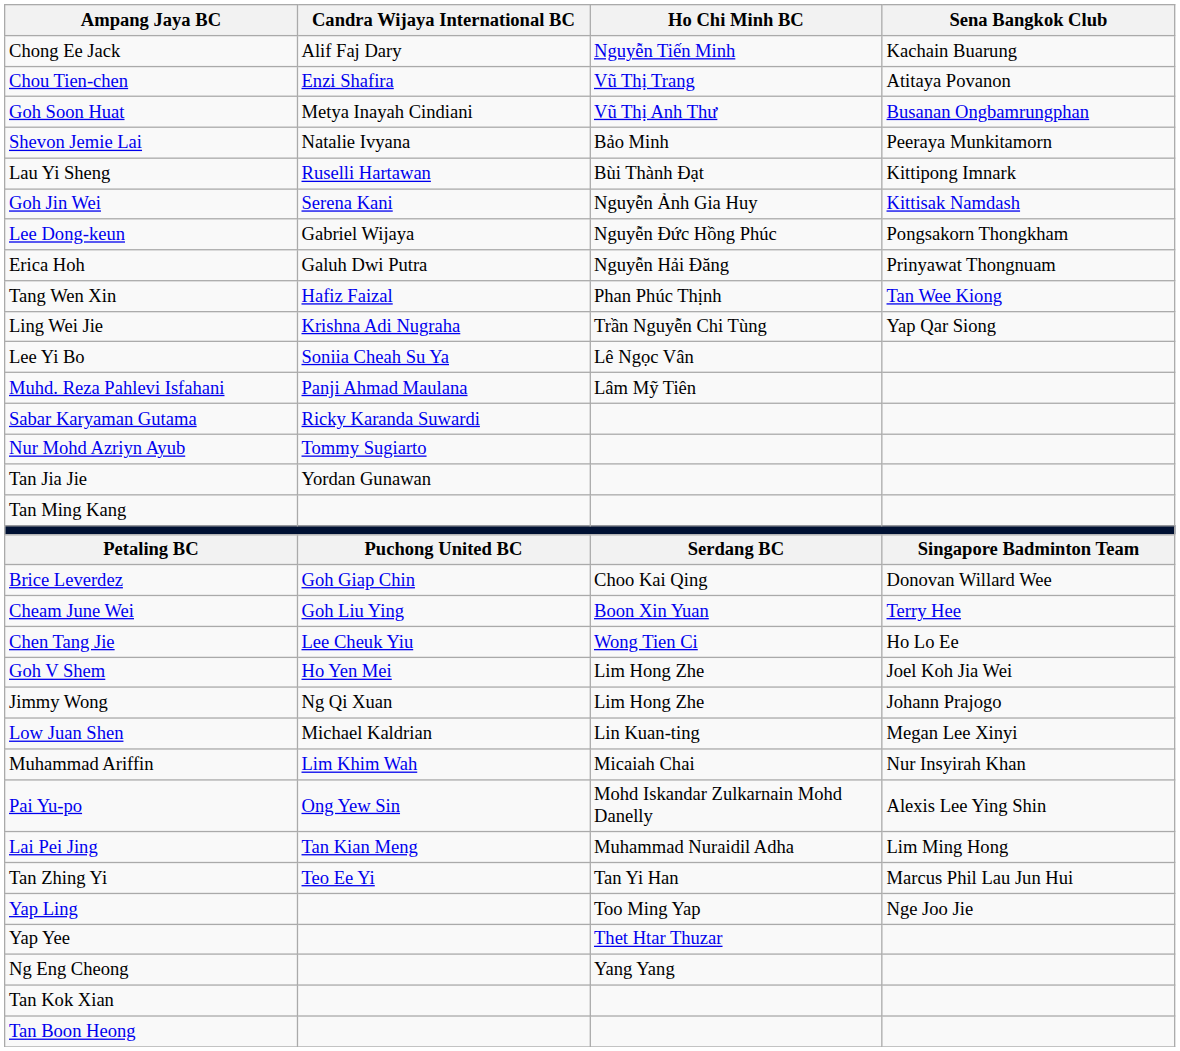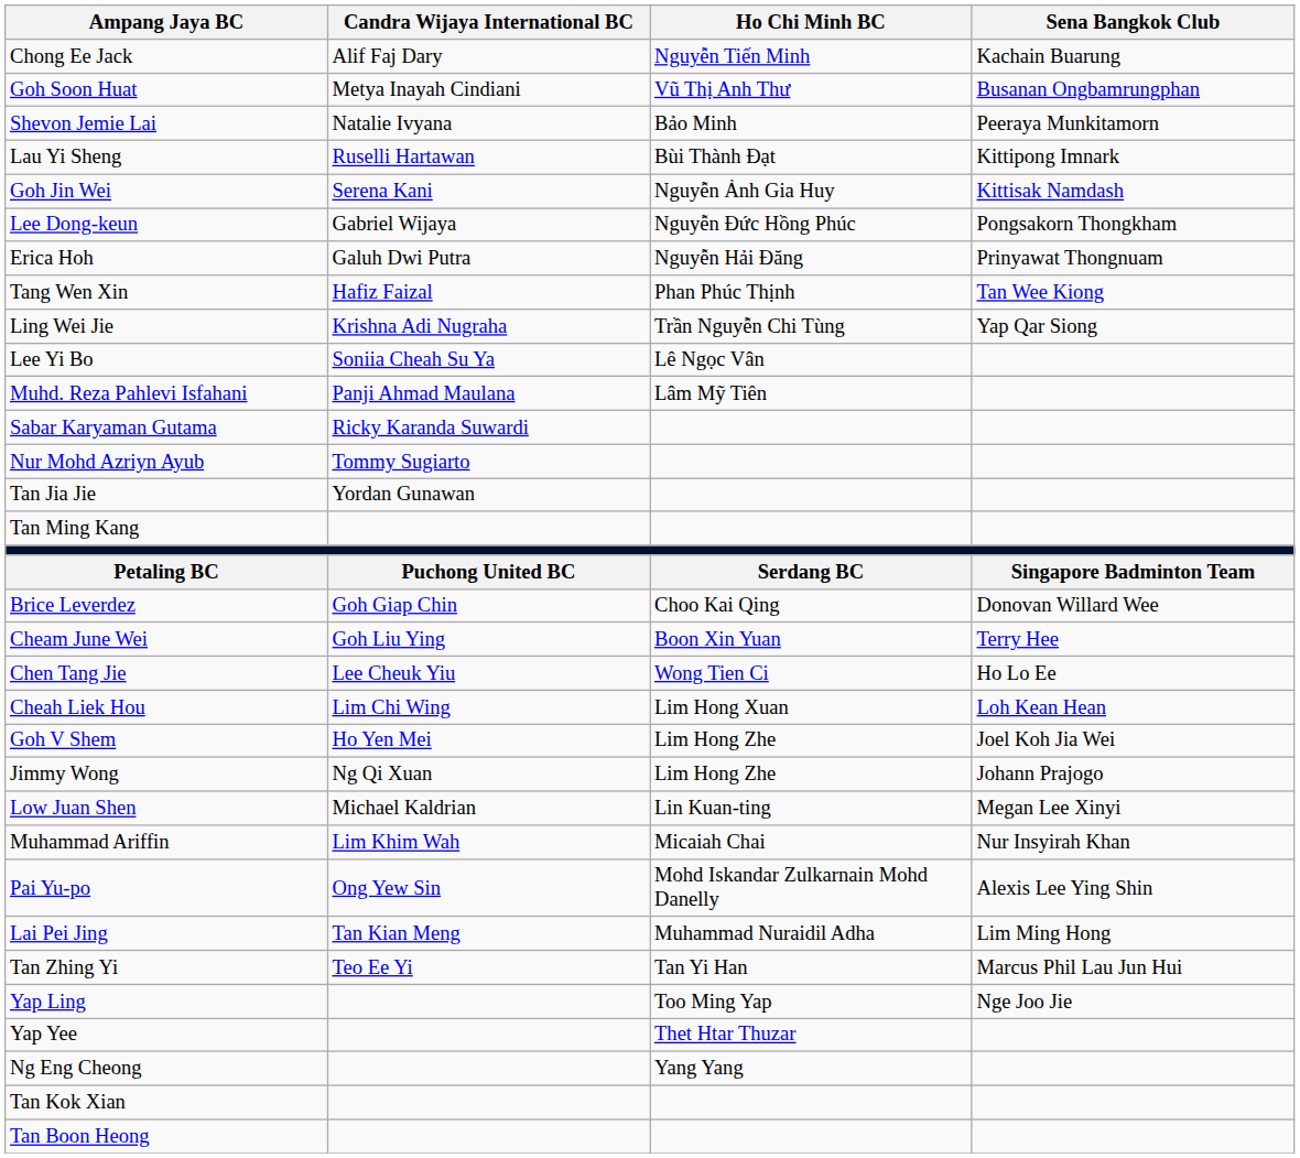 <table class="wikitable" style="font-size:90%;">
 <tr>
 <th style="width: 220px;">Ampang Jaya BC</th>
 <th style="width: 220px;">Candra Wijaya International BC</th>
 <th style="width: 220px;">Ho Chi Minh BC</th>
 <th style="width: 220px;">Sena Bangkok Club</th>
 </tr>
 <tr>
 <td> Chong Ee Jack</td>
 <td> Alif Faj Dary</td>
 <td> <a href='#'>Nguyễn Tiến Minh</a></td>
 <td> Kachain Buarung</td>
-</tr>
-<tr>
-<td> <a href='#'>Chou Tien-chen</a></td>
-<td> <a href='#'>Enzi Shafira</a></td>
-<td> <a href='#'>Vũ Thị Trang</a></td>
-<td> Atitaya Povanon</td>
 </tr>
 <tr>
 <td> <a href='#'>Goh Soon Huat</a></td>
 <td> Metya Inayah Cindiani</td>
 <td> <a href='#'>Vũ Thị Anh Thư</a></td>
 <td> <a href='#'>Busanan Ongbamrungphan</a></td>
 </tr>
 <tr>
 <td> <a href='#'>Shevon Jemie Lai</a></td>
 <td> Natalie Ivyana</td>
 <td> Bảo Minh</td>
 <td> Peeraya Munkitamorn</td>
 </tr>
 <tr>
 <td> Lau Yi Sheng</td>
 <td> <a href='#'>Ruselli Hartawan</a></td>
 <td> Bùi Thành Đạt</td>
 <td> Kittipong Imnark</td>
 </tr>
 <tr>
 <td> <a href='#'>Goh Jin Wei</a></td>
 <td> <a href='#'>Serena Kani</a></td>
 <td> Nguyễn Ảnh Gia Huy</td>
 <td> <a href='#'>Kittisak Namdash</a></td>
 </tr>
 <tr>
 <td> <a href='#'>Lee Dong-keun</a></td>
 <td> Gabriel Wijaya</td>
 <td> Nguyễn Đức Hồng Phúc</td>
 <td> Pongsakorn Thongkham</td>
 </tr>
 <tr>
 <td> Erica Hoh</td>
 <td> Galuh Dwi Putra</td>
 <td> Nguyễn Hải Đăng</td>
 <td> Prinyawat Thongnuam</td>
 </tr>
 <tr>
 <td> Tang Wen Xin</td>
 <td> <a href='#'>Hafiz Faizal</a></td>
 <td> Phan Phúc Thịnh</td>
 <td> <a href='#'>Tan Wee Kiong</a></td>
 </tr>
 <tr>
 <td> Ling Wei Jie</td>
 <td> <a href='#'>Krishna Adi Nugraha</a></td>
 <td> Trần Nguyễn Chi Tùng</td>
 <td> Yap Qar Siong</td>
 </tr>
 <tr>
 <td> Lee Yi Bo</td>
 <td> <a href='#'>Soniia Cheah Su Ya</a></td>
 <td> Lê Ngọc Vân</td>
 <td></td>
 </tr>
 <tr>
 <td> <a href='#'>Muhd. Reza Pahlevi Isfahani</a></td>
 <td> <a href='#'>Panji Ahmad Maulana</a></td>
 <td> Lâm Mỹ Tiên</td>
 <td></td>
 </tr>
 <tr>
 <td> <a href='#'>Sabar Karyaman Gutama</a></td>
 <td> <a href='#'>Ricky Karanda Suwardi</a></td>
 <td></td>
 <td></td>
 </tr>
 <tr>
 <td> <a href='#'>Nur Mohd Azriyn Ayub</a></td>
 <td> <a href='#'>Tommy Sugiarto</a></td>
 <td></td>
 <td></td>
 </tr>
 <tr>
 <td> Tan Jia Jie</td>
 <td> Yordan Gunawan</td>
 <td></td>
 <td></td>
 </tr>
 <tr>
 <td> Tan Ming Kang</td>
 <td></td>
 <td></td>
 <td></td>
 </tr>
 <tr>
 <td colspan="4" style="background:#013;"></td>
 </tr>
 <tr>
 <th>Petaling BC</th>
 <th>Puchong United BC</th>
 <th>Serdang BC</th>
 <th>Singapore Badminton Team</th>
 </tr>
 <tr>
 <td> <a href='#'>Brice Leverdez</a></td>
 <td> <a href='#'>Goh Giap Chin</a></td>
 <td> Choo Kai Qing</td>
 <td> Donovan Willard Wee</td>
 </tr>
 <tr>
 <td> <a href='#'>Cheam June Wei</a></td>
 <td> <a href='#'>Goh Liu Ying</a></td>
 <td> <a href='#'>Boon Xin Yuan</a></td>
 <td> <a href='#'>Terry Hee</a></td>
 </tr>
 <tr>
 <td> <a href='#'>Chen Tang Jie</a></td>
 <td> <a href='#'>Lee Cheuk Yiu</a></td>
 <td> <a href='#'>Wong Tien Ci</a></td>
 <td> Ho Lo Ee</td>
 </tr>
 <tr>
+<td> <a href='#'>Cheah Liek Hou</a></td>
+<td> <a href='#'>Lim Chi Wing</a></td>
+<td> Lim Hong Xuan</td>
+<td> <a href='#'>Loh Kean Hean</a></td>
+</tr>
+<tr>
 <td> <a href='#'>Goh V Shem</a></td>
 <td> <a href='#'>Ho Yen Mei</a></td>
 <td> Lim Hong Zhe</td>
 <td> Joel Koh Jia Wei</td>
 </tr>
 <tr>
 <td> Jimmy Wong</td>
 <td> Ng Qi Xuan</td>
 <td> Lim Hong Zhe</td>
 <td> Johann Prajogo</td>
 </tr>
 <tr>
 <td> <a href='#'>Low Juan Shen</a></td>
 <td> Michael Kaldrian</td>
 <td> Lin Kuan-ting</td>
 <td> Megan Lee Xinyi</td>
 </tr>
 <tr>
 <td> Muhammad Ariffin</td>
 <td> <a href='#'>Lim Khim Wah</a></td>
 <td> Micaiah Chai</td>
 <td> Nur Insyirah Khan</td>
 </tr>
 <tr>
 <td> <a href='#'>Pai Yu-po</a></td>
 <td> <a href='#'>Ong Yew Sin</a></td>
 <td> Mohd Iskandar Zulkarnain Mohd Danelly</td>
 <td> Alexis Lee Ying Shin</td>
 </tr>
 <tr>
 <td> <a href='#'>Lai Pei Jing</a></td>
 <td> <a href='#'>Tan Kian Meng</a></td>
 <td> Muhammad Nuraidil Adha</td>
 <td> Lim Ming Hong</td>
 </tr>
 <tr>
 <td> Tan Zhing Yi</td>
 <td> <a href='#'>Teo Ee Yi</a></td>
 <td> Tan Yi Han</td>
 <td> Marcus Phil Lau Jun Hui</td>
 </tr>
 <tr>
 <td> <a href='#'>Yap Ling</a></td>
 <td></td>
 <td> Too Ming Yap</td>
 <td> Nge Joo Jie</td>
 </tr>
 <tr>
 <td> Yap Yee</td>
 <td></td>
 <td> <a href='#'>Thet Htar Thuzar</a></td>
 <td></td>
 </tr>
 <tr>
 <td> Ng Eng Cheong</td>
 <td></td>
 <td> Yang Yang</td>
 <td></td>
 </tr>
 <tr>
 <td> Tan Kok Xian</td>
 <td></td>
 <td></td>
 <td></td>
 </tr>
 <tr>
 <td> <a href='#'>Tan Boon Heong</a></td>
 <td></td>
 <td></td>
 <td></td>
 </tr>
 </table>
